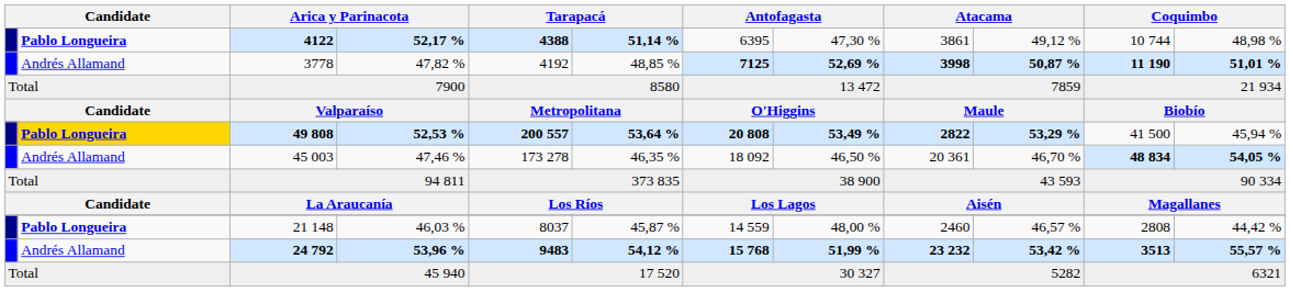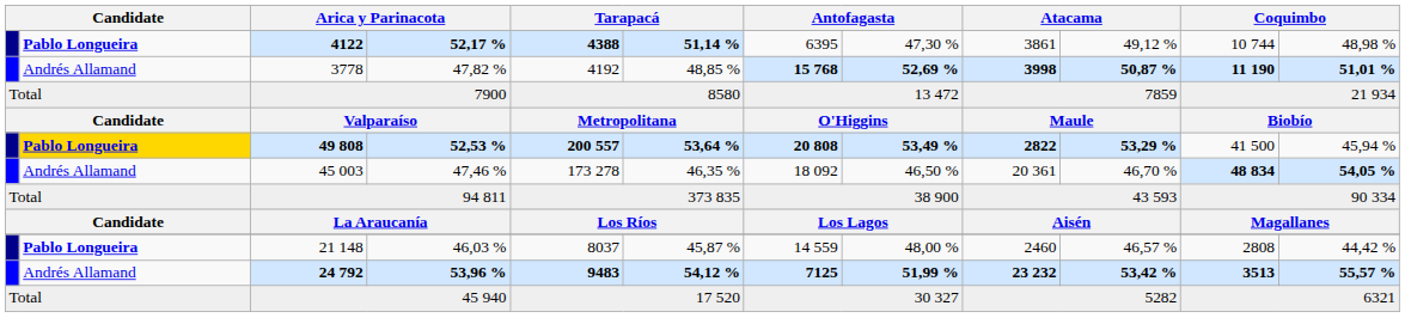 <table class="wikitable" width=70%>
 <tr align="center" style="background:#ccc">
 <th colspan=2>Candidate</th>
 <th colspan=2><a href='#'>Arica y Parinacota</a></th>
 <th colspan=2><a href='#'>Tarapacá</a></th>
 <th colspan=2><a href='#'>Antofagasta</a></th>
 <th colspan=2><a href='#'>Atacama</a></th>
 <th colspan=2><a href='#'>Coquimbo</a></th>
 </tr>
 <tr align=right>
 <td bgcolor=darkblue></td>
 <td align=left><strong><a href='#'>Pablo Longueira</a></strong></td>
 <td style="background:#D0E7FF"><strong>4122</strong></td>
 <td style="background:#D0E7FF"><strong>52,17 %</strong></td>
 <td style="background:#D0E7FF"><strong>4388</strong></td>
 <td style="background:#D0E7FF"><strong>51,14 %</strong></td>
 <td>6395</td>
 <td>47,30 %</td>
 <td>3861</td>
 <td>49,12 %</td>
 <td>10 744</td>
 <td>48,98 %</td>
 </tr>
 <tr align=right>
 <td bgcolor=blue></td>
 <td align=left><a href='#'>Andrés Allamand</a></td>
 <td>3778</td>
 <td>47,82 %</td>
 <td>4192</td>
 <td>48,85 %</td>
-<td style="background:#D0E7FF"><strong>7125</strong></td>
+<td style="background:#D0E7FF"><strong>15 768</strong></td>
 <td style="background:#D0E7FF"><strong>52,69 %</strong></td>
 <td style="background:#D0E7FF"><strong>3998</strong></td>
 <td style="background:#D0E7FF"><strong>50,87 %</strong></td>
 <td style="background:#D0E7FF"><strong>11 190</strong></td>
 <td style="background:#D0E7FF"><strong>51,01 %</strong></td>
 </tr>
 <tr align=right style="background:#efefef;">
 <td align=left colspan=2>Total</td>
 <td colspan=2>7900</td>
 <td colspan=2>8580</td>
 <td colspan=2>13 472</td>
 <td colspan=2>7859</td>
 <td colspan=2>21 934</td>
 </tr>
 <tr align=center style="background:#ccc">
 <th colspan=2>Candidate</th>
 <th colspan=2><a href='#'>Valparaíso</a></th>
 <th colspan=2><a href='#'>Metropolitana</a></th>
 <th colspan=2><a href='#'>O'Higgins</a></th>
 <th colspan=2><a href='#'>Maule</a></th>
 <th colspan=2><a href='#'>Biobío</a></th>
 </tr>
 <tr align=right>
 <td bgcolor=darkblue></td>
 <td align=left style="background: gold;"><strong><a href='#'>Pablo Longueira</a></strong></td>
 <td style="background:#D0E7FF"><strong>49 808</strong></td>
 <td style="background:#D0E7FF"><strong>52,53 %</strong></td>
 <td style="background:#D0E7FF"><strong>200 557</strong></td>
 <td style="background:#D0E7FF"><strong>53,64 %</strong></td>
 <td style="background:#D0E7FF"><strong>20 808</strong></td>
 <td style="background:#D0E7FF"><strong>53,49 %</strong></td>
 <td style="background:#D0E7FF"><strong>2822</strong></td>
 <td style="background:#D0E7FF"><strong>53,29 %</strong></td>
 <td>41 500</td>
 <td>45,94 %</td>
 </tr>
 <tr align=right>
 <td bgcolor=blue></td>
 <td align=left><a href='#'>Andrés Allamand</a></td>
 <td>45 003</td>
 <td>47,46 %</td>
 <td>173 278</td>
 <td>46,35 %</td>
 <td>18 092</td>
 <td>46,50 %</td>
 <td>20 361</td>
 <td>46,70 %</td>
 <td style="background:#D0E7FF"><strong>48 834</strong></td>
 <td style="background:#D0E7FF"><strong>54,05 %</strong></td>
 </tr>
 <tr align=right style="background:#efefef;">
 <td align=left colspan=2>Total</td>
 <td colspan=2>94 811</td>
 <td colspan=2>373 835</td>
 <td colspan=2>38 900</td>
 <td colspan=2>43 593</td>
 <td colspan=2>90 334</td>
 </tr>
 <tr align=center style="background:#ccc">
 <th colspan=2>Candidate</th>
 <th colspan=2><a href='#'>La Araucanía</a></th>
 <th colspan=2><a href='#'>Los Ríos</a></th>
 <th colspan=2><a href='#'>Los Lagos</a></th>
 <th colspan=2><a href='#'>Aisén</a></th>
 <th colspan=2><a href='#'>Magallanes</a></th>
 </tr>
 <tr align=center style="background:#ccc">
 </tr>
 <tr align=right>
 <td bgcolor=darkblue></td>
 <td align=left><strong><a href='#'>Pablo Longueira</a></strong></td>
 <td>21 148</td>
 <td>46,03 %</td>
 <td>8037</td>
 <td>45,87 %</td>
 <td>14 559</td>
 <td>48,00 %</td>
 <td>2460</td>
 <td>46,57 %</td>
 <td>2808</td>
 <td>44,42 %</td>
 </tr>
 <tr align=right>
 <td bgcolor=blue></td>
 <td align=left><a href='#'>Andrés Allamand</a></td>
 <td style="background:#D0E7FF"><strong>24 792</strong></td>
 <td style="background:#D0E7FF"><strong>53,96 %</strong></td>
 <td style="background:#D0E7FF"><strong>9483</strong></td>
 <td style="background:#D0E7FF"><strong>54,12 %</strong></td>
-<td style="background:#D0E7FF"><strong>15 768</strong></td>
+<td style="background:#D0E7FF"><strong>7125</strong></td>
 <td style="background:#D0E7FF"><strong>51,99 %</strong></td>
 <td style="background:#D0E7FF"><strong>23 232</strong></td>
 <td style="background:#D0E7FF"><strong>53,42 %</strong></td>
 <td style="background:#D0E7FF"><strong>3513</strong></td>
 <td style="background:#D0E7FF"><strong>55,57 %</strong></td>
 </tr>
 <tr align=right style="background:#efefef;">
 <td align=left colspan=2>Total</td>
 <td colspan=2>45 940</td>
 <td colspan="2">17 520</td>
 <td colspan="2">30 327</td>
 <td colspan="2">5282</td>
 <td colspan="2">6321</td>
 </tr>
 </table>
